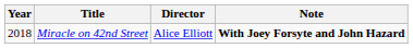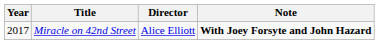 <table class="wikitable">
 <tr>
 <th>Year</th>
 <th>Title</th>
 <th>Director</th>
 <th>Note</th>
 </tr>
 <tr>
-<td>2018</td>
+<td>2017</td>
 <td><em><a href='#'>Miracle on 42nd Street</a></em></td>
 <td><a href='#'>Alice Elliott</a></td>
 <td><strong>With Joey Forsyte and John Hazard</strong></td>
 </tr>
 </table>
